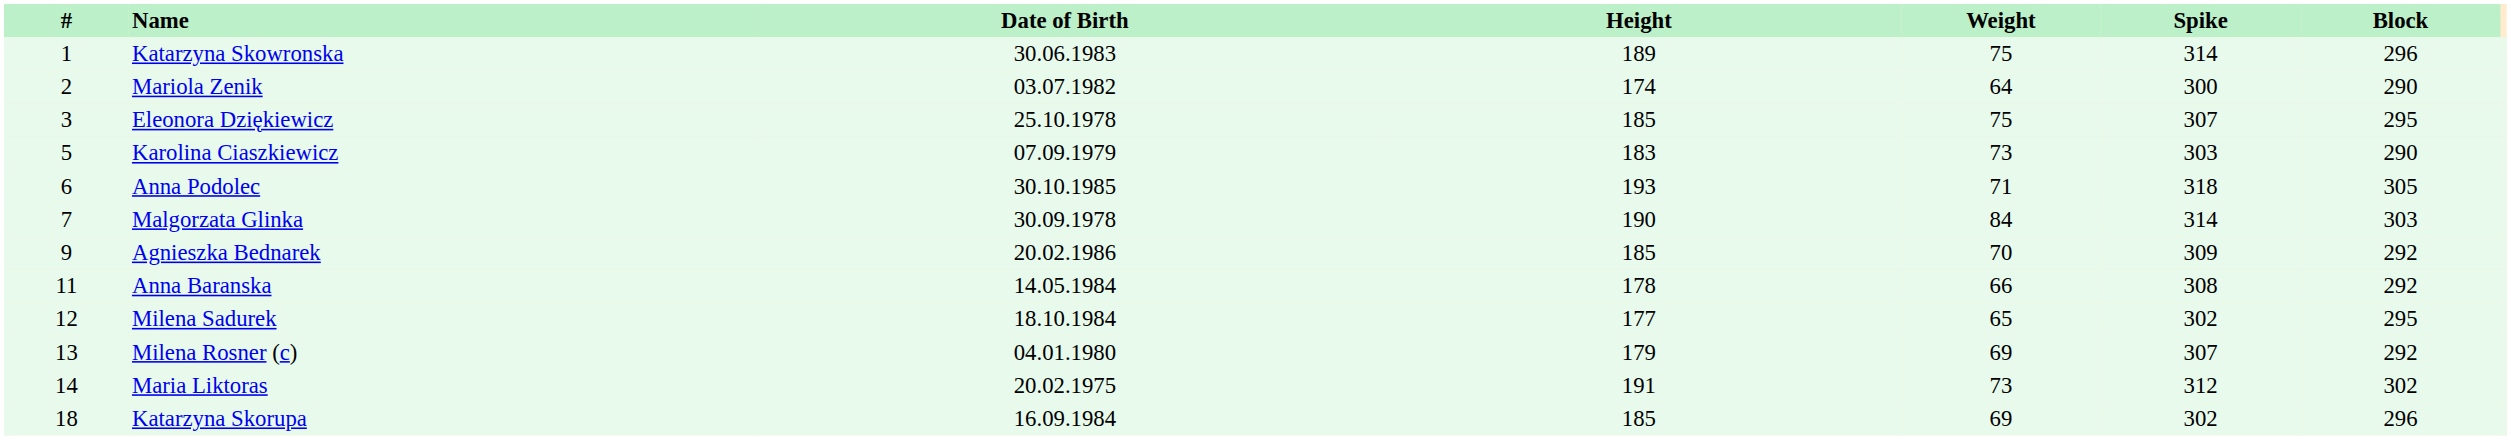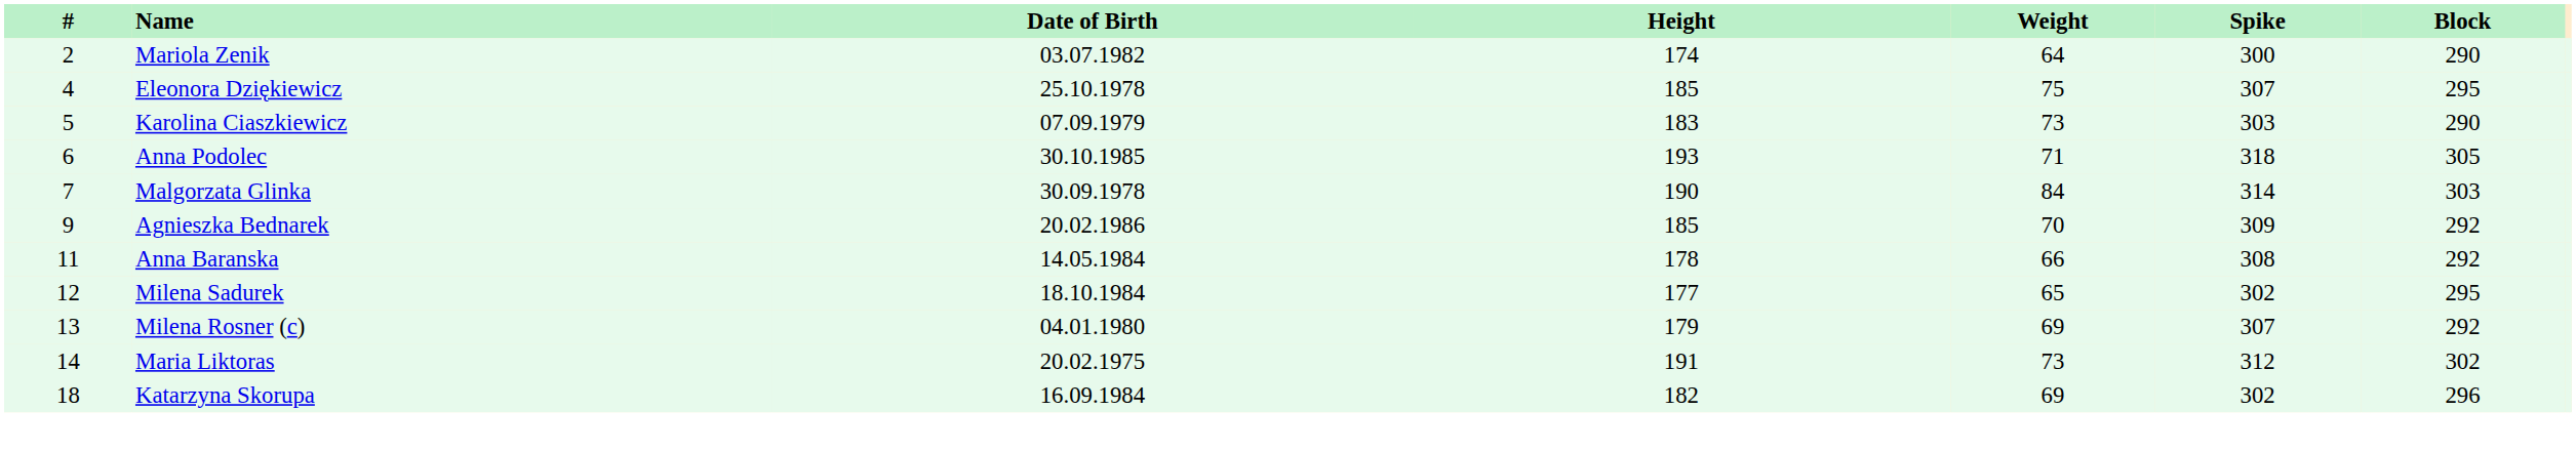 <table border=0 cellpadding=2 cellspacing=0  |- bgcolor=#FFECCE style="text-align:center; font-size:90%;" width=100%>
 <tr bgcolor=#BBF0C9>
 <th width=5%>#</th>
 <th width=25% align=left>Name</th>
 <th width=25%>Date of Birth</th>
 <th width=21%>Height</th>
 <th width=8%>Weight</th>
 <th width=8%>Spike</th>
 <th width=8%>Block</th>
-</tr>
-<tr bgcolor=#E7FAEC>
-<td>1</td>
-<td align=left><a href='#'>Katarzyna Skowronska</a></td>
-<td>30.06.1983</td>
-<td>189</td>
-<td>75</td>
-<td>314</td>
-<td>296</td>
-<td></td>
 </tr>
 <tr bgcolor=#E7FAEC>
 <td>2</td>
 <td align=left><a href='#'>Mariola Zenik</a></td>
 <td>03.07.1982</td>
 <td>174</td>
 <td>64</td>
 <td>300</td>
 <td>290</td>
 <td></td>
 </tr>
 <tr bgcolor=#E7FAEC>
-<td>3</td>
+<td>4</td>
 <td align=left><a href='#'>Eleonora Dziękiewicz</a></td>
 <td>25.10.1978</td>
 <td>185</td>
 <td>75</td>
 <td>307</td>
 <td>295</td>
 <td></td>
 </tr>
 <tr bgcolor=#E7FAEC>
 <td>5</td>
 <td align=left><a href='#'>Karolina Ciaszkiewicz</a></td>
 <td>07.09.1979</td>
 <td>183</td>
 <td>73</td>
 <td>303</td>
 <td>290</td>
 <td></td>
 </tr>
 <tr bgcolor=#E7FAEC>
 <td>6</td>
 <td align=left><a href='#'>Anna Podolec</a></td>
 <td>30.10.1985</td>
 <td>193</td>
 <td>71</td>
 <td>318</td>
 <td>305</td>
 <td></td>
 </tr>
 <tr bgcolor=#E7FAEC>
 <td>7</td>
 <td align=left><a href='#'>Malgorzata Glinka</a></td>
 <td>30.09.1978</td>
 <td>190</td>
 <td>84</td>
 <td>314</td>
 <td>303</td>
 <td></td>
 </tr>
 <tr bgcolor=#E7FAEC>
 <td>9</td>
 <td align=left><a href='#'>Agnieszka Bednarek</a></td>
 <td>20.02.1986</td>
 <td>185</td>
 <td>70</td>
 <td>309</td>
 <td>292</td>
 <td></td>
 </tr>
 <tr bgcolor=#E7FAEC>
 <td>11</td>
 <td align=left><a href='#'>Anna Baranska</a></td>
 <td>14.05.1984</td>
 <td>178</td>
 <td>66</td>
 <td>308</td>
 <td>292</td>
 <td></td>
 </tr>
 <tr bgcolor=#E7FAEC>
 <td>12</td>
 <td align=left><a href='#'>Milena Sadurek</a></td>
 <td>18.10.1984</td>
 <td>177</td>
 <td>65</td>
 <td>302</td>
 <td>295</td>
 <td></td>
 </tr>
 <tr bgcolor=#E7FAEC>
 <td>13</td>
 <td align=left><a href='#'>Milena Rosner</a> (<a href='#'>c</a>)</td>
 <td>04.01.1980</td>
 <td>179</td>
 <td>69</td>
 <td>307</td>
 <td>292</td>
 <td></td>
 </tr>
 <tr bgcolor=#E7FAEC>
 <td>14</td>
 <td align=left><a href='#'>Maria Liktoras</a></td>
 <td>20.02.1975</td>
 <td>191</td>
 <td>73</td>
 <td>312</td>
 <td>302</td>
 <td></td>
 </tr>
 <tr bgcolor=#E7FAEC>
 <td>18</td>
 <td align=left><a href='#'>Katarzyna Skorupa</a></td>
 <td>16.09.1984</td>
-<td>185</td>
+<td>182</td>
 <td>69</td>
 <td>302</td>
 <td>296</td>
 <td></td>
 </tr>
 </table>
